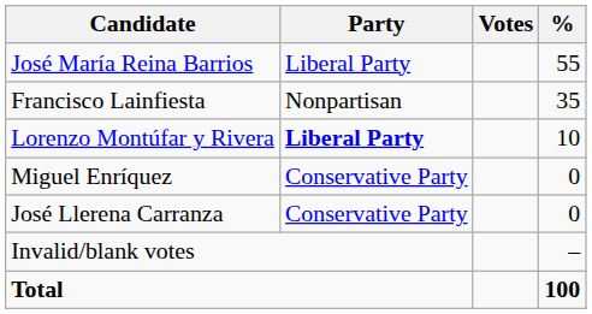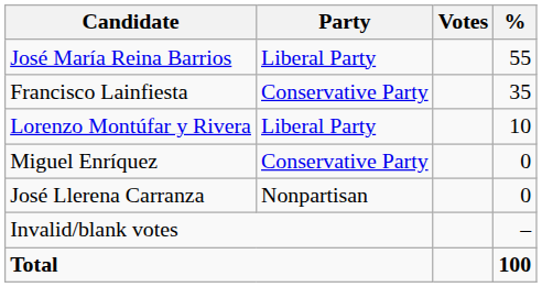 <table class=wikitable style=text-align:right>
 <tr>
 <th>Candidate</th>
 <th>Party</th>
 <th>Votes</th>
 <th>%</th>
 </tr>
 <tr>
 <td align=left><a href='#'>José María Reina Barrios</a></td>
 <td align=left><a href='#'>Liberal Party</a></td>
 <td></td>
 <td>55</td>
 </tr>
 <tr>
 <td align=left>Francisco Lainfiesta</td>
-<td align=left>Nonpartisan</td>
+<td align=left><a href='#'>Conservative Party</a></td>
 <td></td>
 <td>35</td>
 </tr>
 <tr>
 <td align=left><a href='#'>Lorenzo Montúfar y Rivera</a></td>
-<td align=left><strong><a href='#'>Liberal Party</a></strong></td>
+<td align=left><a href='#'>Liberal Party</a></td>
 <td></td>
 <td>10</td>
 </tr>
 <tr>
 <td align=left>Miguel Enríquez</td>
 <td align=left><a href='#'>Conservative Party</a></td>
 <td></td>
 <td>0</td>
 </tr>
 <tr>
 <td align=left>José Llerena Carranza</td>
-<td align=left><a href='#'>Conservative Party</a></td>
+<td align=left>Nonpartisan</td>
 <td></td>
 <td>0</td>
 </tr>
 <tr>
 <td align=left colspan=2>Invalid/blank votes</td>
 <td></td>
 <td>–</td>
 </tr>
 <tr>
 <td align=left colspan=2><strong>Total</strong></td>
 <td></td>
 <td><strong>100</strong></td>
 </tr>
 </table>
